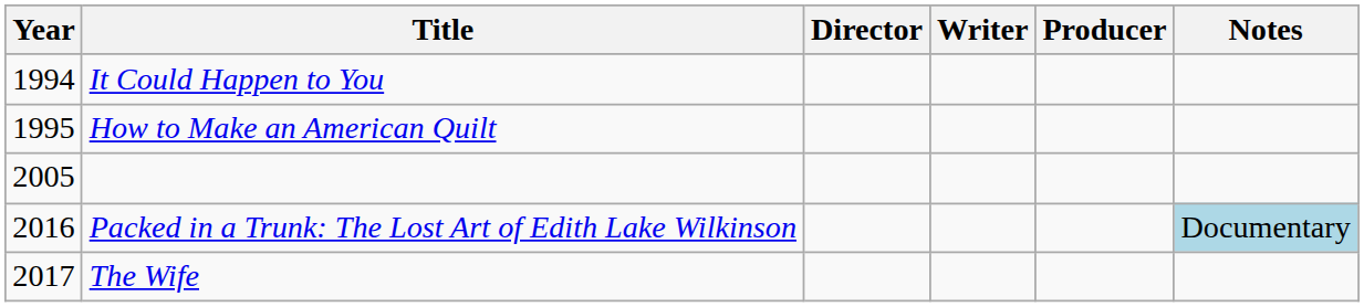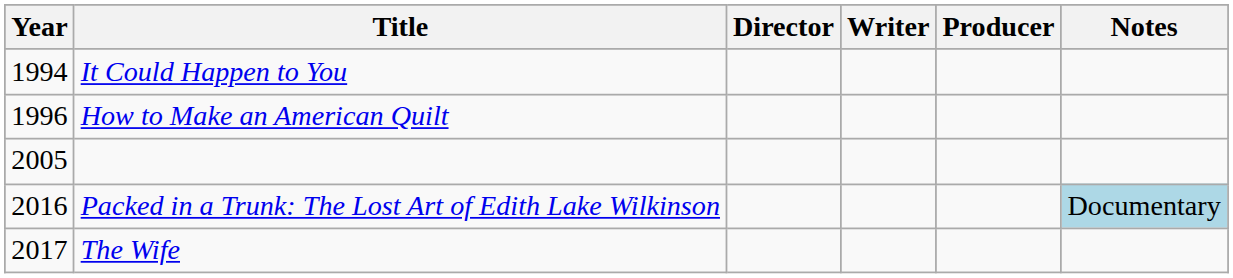 <table class="wikitable sortable">
 <tr>
 <th>Year</th>
 <th>Title</th>
 <th>Director</th>
 <th>Writer</th>
 <th>Producer</th>
 <th class="unsortable">Notes</th>
 </tr>
 <tr>
 <td>1994</td>
 <td><em><a href='#'>It Could Happen to You</a></em></td>
 <td></td>
 <td></td>
 <td></td>
 <td></td>
 </tr>
 <tr>
-<td>1995</td>
+<td>1996</td>
 <td><em><a href='#'>How to Make an American Quilt</a></em></td>
 <td></td>
 <td></td>
 <td></td>
 <td></td>
 </tr>
 <tr>
 <td>2005</td>
 <td><em></em></td>
 <td></td>
 <td></td>
 <td></td>
 <td></td>
 </tr>
 <tr>
 <td>2016</td>
 <td><em><a href='#'>Packed in a Trunk: The Lost Art of Edith Lake Wilkinson</a></em></td>
 <td></td>
 <td></td>
 <td></td>
 <td style="background: lightblue;">Documentary</td>
 </tr>
 <tr>
 <td>2017</td>
 <td><em><a href='#'>The Wife</a></em></td>
 <td></td>
 <td></td>
 <td></td>
 <td></td>
 </tr>
 </table>
